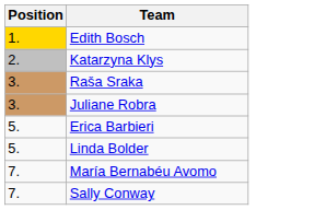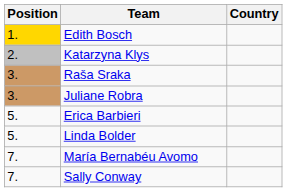 <table class=wikitable>
 <tr>
 <th width=10>Position</th>
 <th width=200>Team</th>
+<th>Country</th>
 </tr>
 <tr>
 <td bgcolor=gold>1.</td>
 <td><a href='#'>Edith Bosch</a></td>
+<td></td>
 </tr>
 <tr>
 <td bgcolor="silver">2.</td>
 <td><a href='#'>Katarzyna Klys</a></td>
+<td></td>
 </tr>
 <tr>
 <td bgcolor="CC9966">3.</td>
 <td><a href='#'>Raša Sraka</a></td>
+<td></td>
 </tr>
 <tr>
 <td bgcolor="CC9966">3.</td>
 <td><a href='#'>Juliane Robra</a></td>
+<td></td>
 </tr>
 <tr>
 <td>5.</td>
 <td><a href='#'>Erica Barbieri</a></td>
+<td></td>
 </tr>
 <tr>
 <td>5.</td>
 <td><a href='#'>Linda Bolder</a></td>
+<td></td>
 </tr>
 <tr>
 <td>7.</td>
 <td><a href='#'>María Bernabéu Avomo</a></td>
+<td></td>
 </tr>
 <tr>
 <td>7.</td>
 <td><a href='#'>Sally Conway</a></td>
+<td></td>
 </tr>
 </table>
